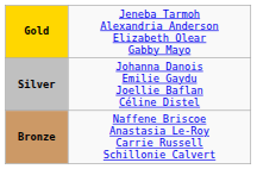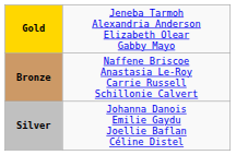 <table class="wikitable" style="text-align:center; " width="35%">
 <tr>
 <td bgcolor="gold"><strong>Gold</strong></td>
 <td><a href='#'>Jeneba Tarmoh</a><br><a href='#'>Alexandria Anderson</a><br><a href='#'>Elizabeth Olear</a><br><a href='#'>Gabby Mayo</a><br>  <small><em></em></small></td>
 </tr>
 <tr>
+<td bgcolor="CC9966"><strong>Bronze</strong></td>
+<td><a href='#'>Naffene Briscoe</a><br><a href='#'>Anastasia Le-Roy</a><br><a href='#'>Carrie Russell</a><br><a href='#'>Schillonie Calvert</a><br>  <small><em></em></small></td>
+</tr>
+<tr>
 <td bgcolor="silver"><strong>Silver</strong></td>
 <td><a href='#'>Johanna Danois</a><br><a href='#'>Emilie Gaydu</a><br><a href='#'>Joellie Baflan</a><br><a href='#'>Céline Distel</a><br>  <small><em></em></small></td>
 </tr>
-<tr>
-<td bgcolor="CC9966"><strong>Bronze</strong></td>
-<td><a href='#'>Naffene Briscoe</a><br><a href='#'>Anastasia Le-Roy</a><br><a href='#'>Carrie Russell</a><br><a href='#'>Schillonie Calvert</a><br>  <small><em></em></small></td>
-</tr>
 </table>
